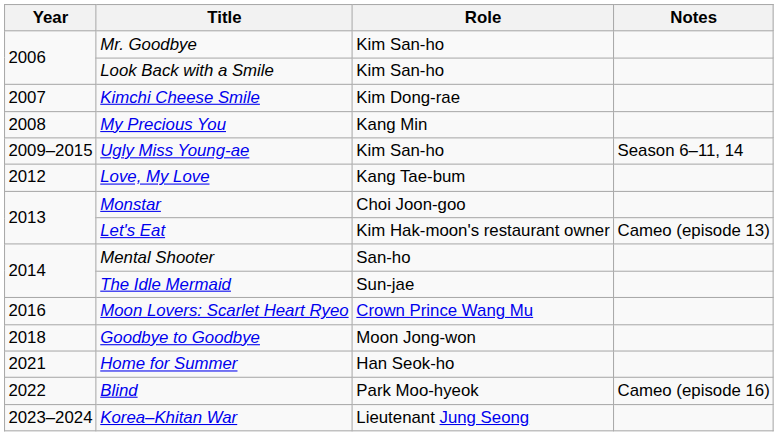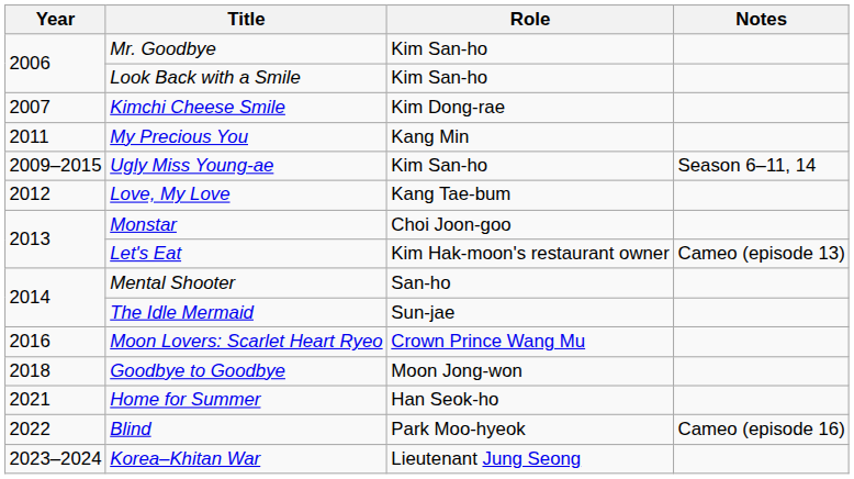 <table class="wikitable">
 <tr>
 <th>Year</th>
 <th>Title</th>
 <th>Role</th>
 <th>Notes</th>
 </tr>
 <tr>
 <td rowspan=2>2006</td>
 <td><em>Mr. Goodbye</em></td>
 <td>Kim San-ho</td>
 <td></td>
 </tr>
 <tr>
 <td><em>Look Back with a Smile</em></td>
 <td>Kim San-ho</td>
 <td></td>
 </tr>
 <tr>
 <td>2007</td>
 <td><em><a href='#'>Kimchi Cheese Smile</a></em></td>
 <td>Kim Dong-rae</td>
 <td></td>
 </tr>
 <tr>
-<td>2008</td>
+<td>2011</td>
 <td><em><a href='#'>My Precious You</a></em></td>
 <td>Kang Min</td>
 <td></td>
 </tr>
 <tr>
 <td>2009–2015</td>
 <td><em><a href='#'>Ugly Miss Young-ae</a></em></td>
 <td>Kim San-ho</td>
 <td>Season 6–11, 14</td>
 </tr>
 <tr>
 <td>2012</td>
 <td><em><a href='#'>Love, My Love</a></em></td>
 <td>Kang Tae-bum</td>
 <td></td>
 </tr>
 <tr>
 <td rowspan=2>2013</td>
 <td><em><a href='#'>Monstar</a></em></td>
 <td>Choi Joon-goo</td>
 <td></td>
 </tr>
 <tr>
 <td><em><a href='#'>Let's Eat</a></em></td>
 <td>Kim Hak-moon's restaurant owner</td>
 <td>Cameo (episode 13)</td>
 </tr>
 <tr>
 <td rowspan=2>2014</td>
 <td><em>Mental Shooter</em></td>
 <td>San-ho</td>
 <td></td>
 </tr>
 <tr>
 <td><em><a href='#'>The Idle Mermaid</a></em></td>
 <td>Sun-jae</td>
 <td></td>
 </tr>
 <tr>
 <td>2016</td>
 <td><em><a href='#'>Moon Lovers: Scarlet Heart Ryeo</a></em></td>
 <td><a href='#'>Crown Prince Wang Mu</a></td>
 <td></td>
 </tr>
 <tr>
 <td>2018</td>
 <td><em><a href='#'>Goodbye to Goodbye</a></em></td>
 <td>Moon Jong-won</td>
 <td></td>
 </tr>
 <tr>
 <td>2021</td>
 <td><em><a href='#'>Home for Summer</a></em></td>
 <td>Han Seok-ho</td>
 <td></td>
 </tr>
 <tr>
 <td>2022</td>
 <td><em><a href='#'>Blind</a></em></td>
 <td>Park Moo-hyeok</td>
 <td>Cameo (episode 16)</td>
 </tr>
 <tr>
 <td>2023–2024</td>
 <td><em><a href='#'>Korea–Khitan War</a></em></td>
 <td>Lieutenant <a href='#'>Jung Seong</a></td>
 <td></td>
 </tr>
 </table>
